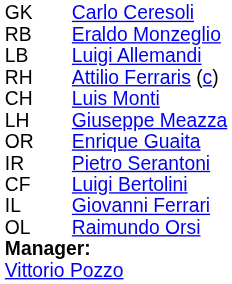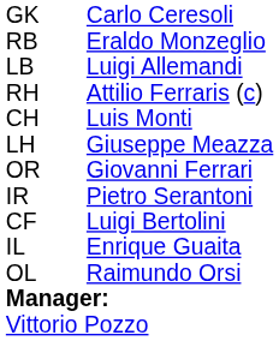 <table cellspacing="0" cellpadding="0" style="font-size:90%; margin:0.2em auto;">
 <tr>
 <th width="25"></th>
 <th width="25"></th>
 </tr>
 <tr>
 <td>GK</td>
 <td><strong> </strong></td>
 <td><a href='#'>Carlo Ceresoli</a></td>
 </tr>
 <tr>
 <td>RB</td>
 <td><strong> </strong></td>
 <td><a href='#'>Eraldo Monzeglio</a></td>
 </tr>
 <tr>
 <td>LB</td>
 <td><strong> </strong></td>
 <td><a href='#'>Luigi Allemandi</a></td>
 </tr>
 <tr>
 <td>RH</td>
 <td><strong> </strong></td>
 <td><a href='#'>Attilio Ferraris</a> (<a href='#'>c</a>)</td>
 </tr>
 <tr>
 <td>CH</td>
 <td><strong> </strong></td>
 <td><a href='#'>Luis Monti</a></td>
 </tr>
 <tr>
 <td>LH</td>
 <td><strong> </strong></td>
 <td><a href='#'>Giuseppe Meazza</a></td>
 </tr>
 <tr>
 <td>OR</td>
 <td><strong> </strong></td>
-<td><a href='#'>Enrique Guaita</a></td>
+<td><a href='#'>Giovanni Ferrari</a></td>
 </tr>
 <tr>
 <td>IR</td>
 <td><strong> </strong></td>
 <td><a href='#'>Pietro Serantoni</a></td>
 </tr>
 <tr>
 <td>CF</td>
 <td><strong> </strong></td>
 <td><a href='#'>Luigi Bertolini</a></td>
 </tr>
 <tr>
 <td>IL</td>
 <td><strong> </strong></td>
-<td><a href='#'>Giovanni Ferrari</a></td>
+<td><a href='#'>Enrique Guaita</a></td>
 </tr>
 <tr>
 <td>OL</td>
 <td><strong> </strong></td>
 <td><a href='#'>Raimundo Orsi</a></td>
 </tr>
 <tr>
 <td colspan=4><strong>Manager:</strong></td>
 </tr>
 <tr>
 <td colspan="4"> <a href='#'>Vittorio Pozzo</a></td>
 </tr>
 </table>
